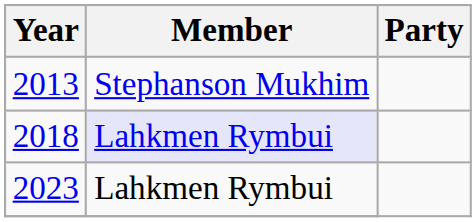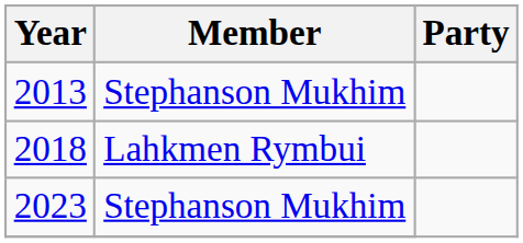 <table class="wikitable sortable">
 <tr>
 <th>Year</th>
 <th>Member</th>
 <th colspan="2">Party</th>
 </tr>
 <tr>
 <td><a href='#'>2013</a></td>
 <td><a href='#'>Stephanson Mukhim</a></td>
 <td></td>
 </tr>
 <tr>
 <td><a href='#'>2018</a></td>
-<td style="background: lavender;"><a href='#'>Lahkmen Rymbui</a></td>
+<td><a href='#'>Lahkmen Rymbui</a></td>
 <td></td>
 </tr>
 <tr>
 <td><a href='#'>2023</a></td>
-<td>Lahkmen Rymbui</td>
+<td><a href='#'>Stephanson Mukhim</a></td>
 </tr>
 <tr>
 </tr>
 </table>
